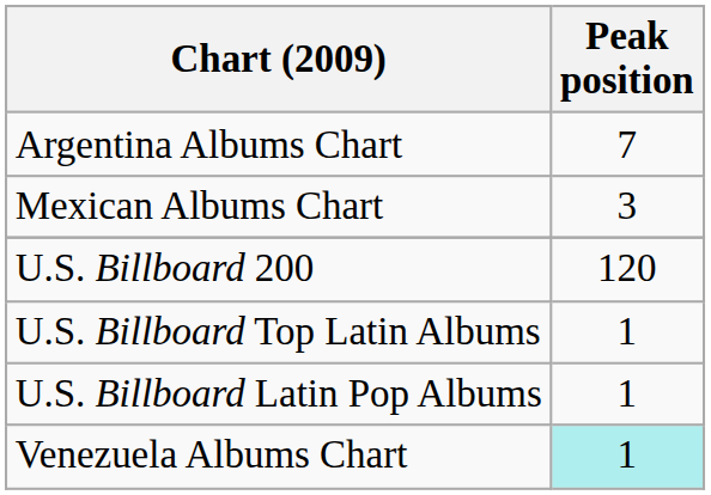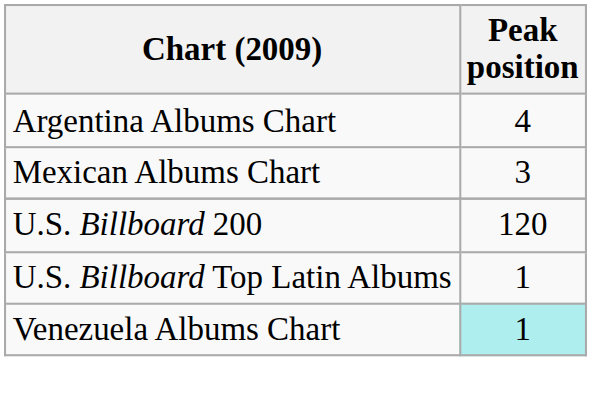 <table class="wikitable">
 <tr>
 <th style="text-align:center;">Chart (2009)</th>
 <th style="text-align:center;">Peak<br>position</th>
 </tr>
 <tr>
 <td align="left">Argentina Albums Chart</td>
-<td style="text-align:center;">7</td>
+<td style="text-align:center;">4</td>
 </tr>
 <tr>
 <td align="left">Mexican Albums Chart</td>
 <td style="text-align:center;">3</td>
 </tr>
 <tr>
 </tr>
 <tr>
 <td align="left">U.S. <em>Billboard</em> 200</td>
 <td style="text-align:center;">120</td>
 </tr>
 <tr>
 <td align="left">U.S. <em>Billboard</em> Top Latin Albums</td>
 <td style="text-align:center;">1</td>
 </tr>
 <tr>
-<td align="left">U.S. <em>Billboard</em> Latin Pop Albums</td>
-<td style="text-align:center;">1</td>
-</tr>
-<tr>
 <td align="left">Venezuela Albums Chart</td>
 <td style="background: paleturquoise; text-align:center;">1</td>
 </tr>
 </table>
